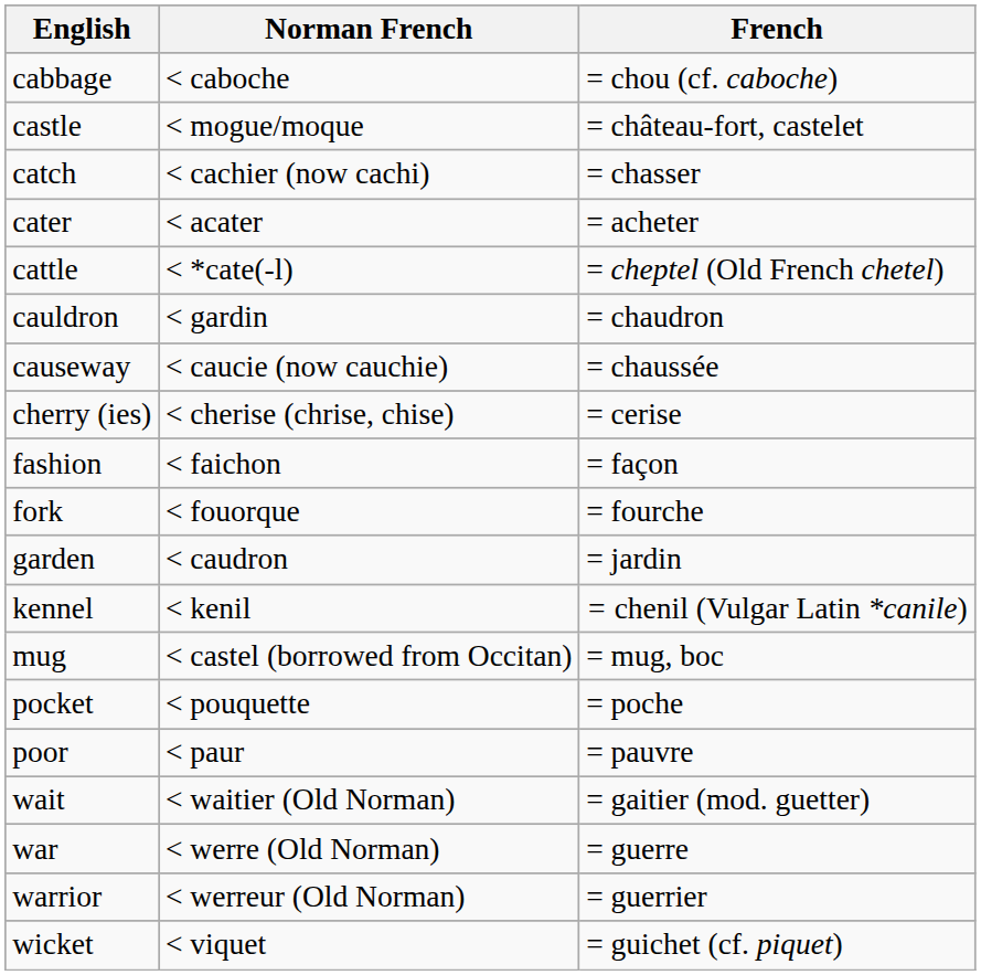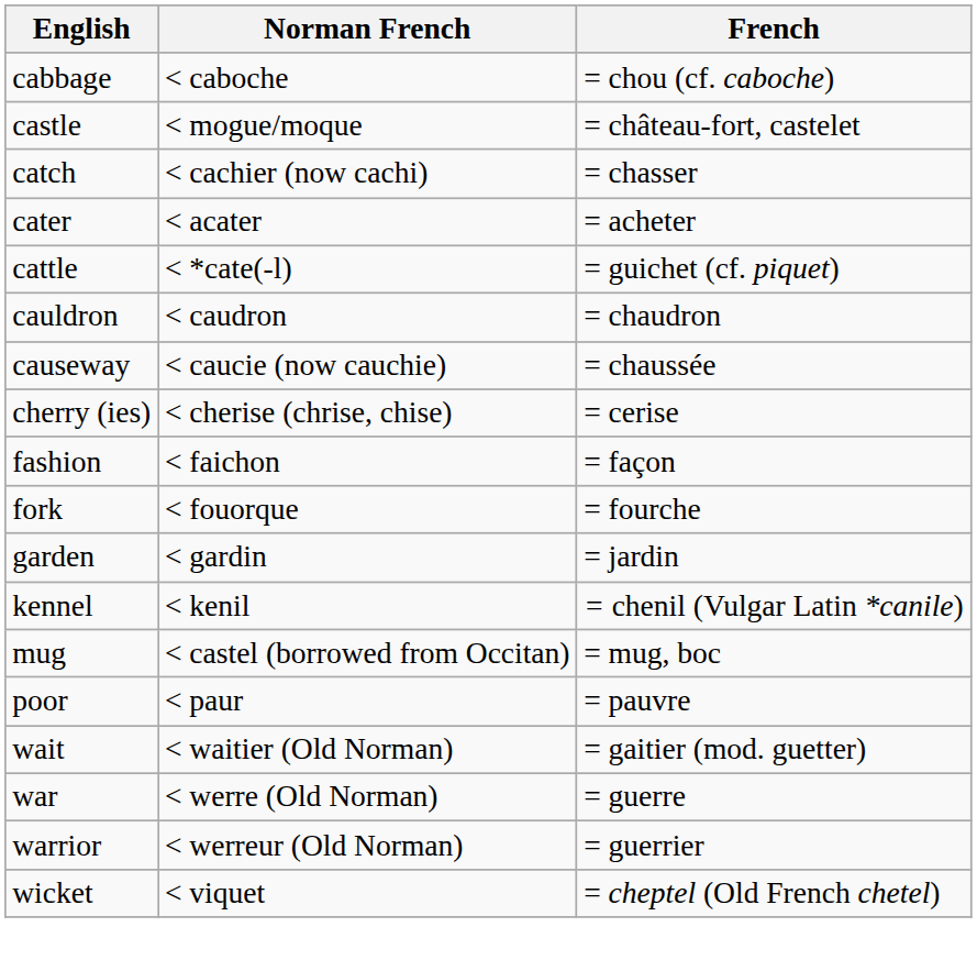 <table class="wikitable">
 <tr>
 <th>English</th>
 <th>Norman French</th>
 <th>French</th>
 </tr>
 <tr>
 <td>cabbage</td>
 <td>< caboche</td>
 <td>= chou (cf. <em>caboche</em>)</td>
 </tr>
 <tr>
 <td>castle</td>
 <td>< mogue/moque</td>
 <td>= château-fort, castelet</td>
 </tr>
 <tr>
 <td>catch</td>
 <td>< cachier (now cachi)</td>
 <td>= chasser</td>
 </tr>
 <tr>
 <td>cater</td>
 <td>< acater</td>
 <td>= acheter</td>
 </tr>
 <tr>
 <td>cattle</td>
 <td>< *cate(-l)</td>
-<td>= <em>cheptel</em> (Old French <em>chetel</em>)</td>
+<td>= guichet (cf. <em>piquet</em>)</td>
 </tr>
 <tr>
 <td>cauldron</td>
-<td>< gardin</td>
+<td>< caudron</td>
 <td>= chaudron</td>
 </tr>
 <tr>
 <td>causeway</td>
 <td>< caucie (now cauchie)</td>
 <td>= chaussée</td>
 </tr>
 <tr>
 <td>cherry (ies)</td>
 <td>< cherise (chrise, chise)</td>
 <td>= cerise</td>
 </tr>
 <tr>
 <td>fashion</td>
 <td>< faichon</td>
 <td>= façon</td>
 </tr>
 <tr>
 <td>fork</td>
 <td>< fouorque</td>
 <td>= fourche</td>
 </tr>
 <tr>
 <td>garden</td>
-<td>< caudron</td>
+<td>< gardin</td>
 <td>= jardin</td>
 </tr>
 <tr>
 <td>kennel</td>
 <td>< kenil</td>
 <td><em>=</em> chenil (Vulgar Latin <em>*canile</em>)</td>
 </tr>
 <tr>
 <td>mug</td>
 <td>< castel (borrowed from Occitan)</td>
 <td>= mug, boc</td>
-</tr>
-<tr>
-<td>pocket</td>
-<td>< pouquette</td>
-<td>= poche</td>
 </tr>
 <tr>
 <td>poor</td>
 <td>< paur</td>
 <td>= pauvre</td>
 </tr>
 <tr>
 <td>wait</td>
 <td>< waitier (Old Norman)</td>
 <td>= gaitier (mod. guetter)</td>
 </tr>
 <tr>
 <td>war</td>
 <td>< werre (Old Norman)</td>
 <td>= guerre</td>
 </tr>
 <tr>
 <td>warrior</td>
 <td>< werreur (Old Norman)</td>
 <td>= guerrier</td>
 </tr>
 <tr>
 <td>wicket</td>
 <td>< viquet</td>
-<td>= guichet (cf. <em>piquet</em>)</td>
+<td>= <em>cheptel</em> (Old French <em>chetel</em>)</td>
 </tr>
 </table>
